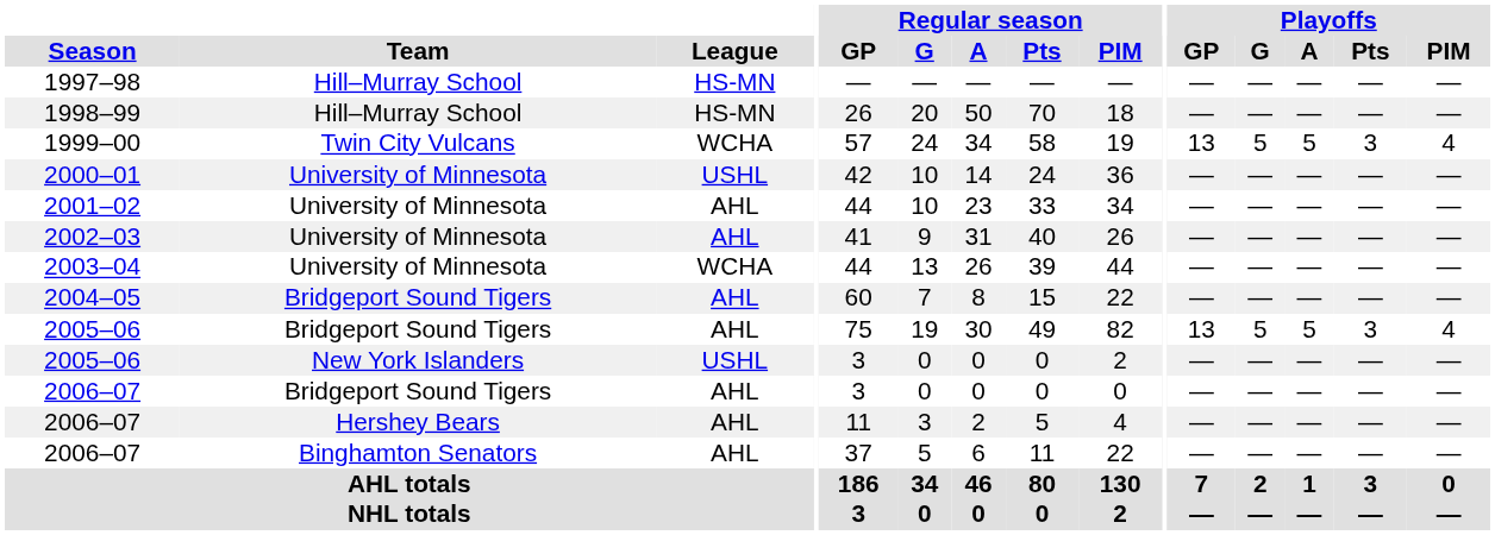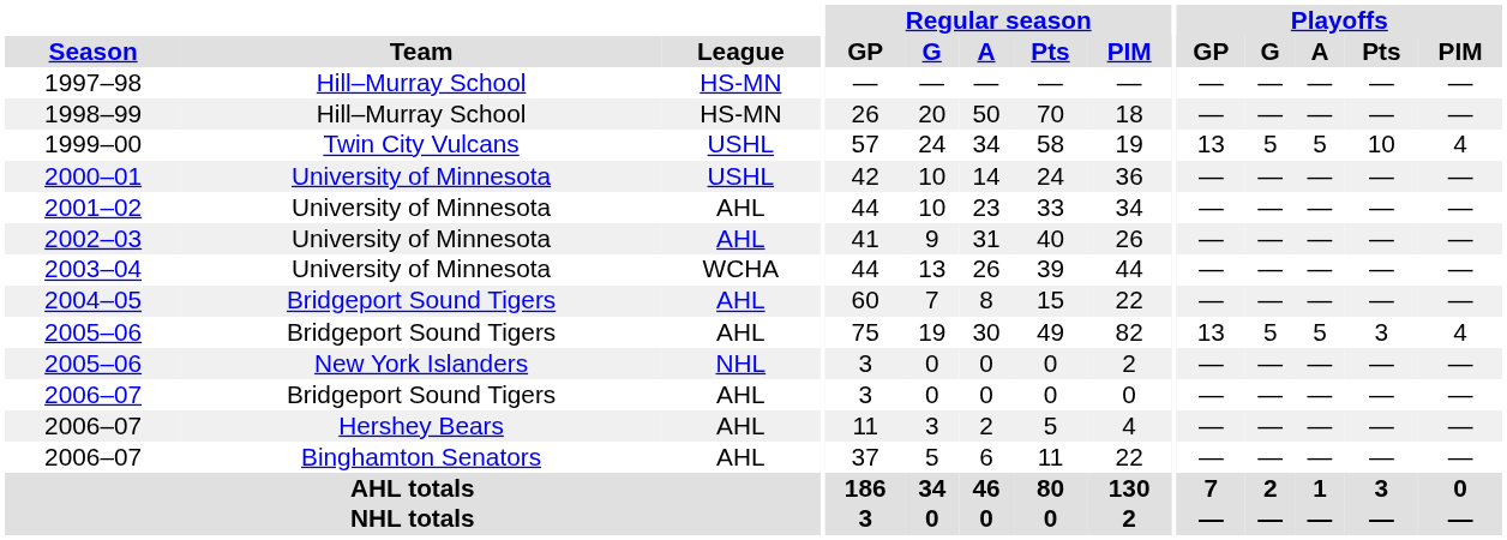 <table border="0" cellpadding="1" cellspacing="0" style="text-align:center; width:60em">
 <tr bgcolor="#e0e0e0">
 <th colspan="3" bgcolor="#ffffff"></th>
 <th rowspan="100" bgcolor="#ffffff"></th>
 <th colspan="5"><a href='#'>Regular season</a></th>
 <th rowspan="100" bgcolor="#ffffff"></th>
 <th colspan="5"><a href='#'>Playoffs</a></th>
 </tr>
 <tr bgcolor="#e0e0e0">
 <th><a href='#'>Season</a></th>
 <th>Team</th>
 <th>League</th>
 <th>GP</th>
 <th><a href='#'>G</a></th>
 <th><a href='#'>A</a></th>
 <th><a href='#'>Pts</a></th>
 <th><a href='#'>PIM</a></th>
 <th>GP</th>
 <th>G</th>
 <th>A</th>
 <th>Pts</th>
 <th>PIM</th>
 </tr>
 <tr>
 <td>1997–98</td>
 <td><a href='#'>Hill–Murray School</a></td>
 <td><a href='#'>HS-MN</a></td>
 <td>—</td>
 <td>—</td>
 <td>—</td>
 <td>—</td>
 <td>—</td>
 <td>—</td>
 <td>—</td>
 <td>—</td>
 <td>—</td>
 <td>—</td>
 </tr>
 <tr bgcolor="#f0f0f0">
 <td>1998–99</td>
 <td>Hill–Murray School</td>
 <td>HS-MN</td>
 <td>26</td>
 <td>20</td>
 <td>50</td>
 <td>70</td>
 <td>18</td>
 <td>—</td>
 <td>—</td>
 <td>—</td>
 <td>—</td>
 <td>—</td>
 </tr>
 <tr>
 <td>1999–00</td>
 <td><a href='#'>Twin City Vulcans</a></td>
-<td>WCHA</td>
+<td><a href='#'>USHL</a></td>
 <td>57</td>
 <td>24</td>
 <td>34</td>
 <td>58</td>
 <td>19</td>
 <td>13</td>
 <td>5</td>
 <td>5</td>
-<td>3</td>
+<td>10</td>
 <td>4</td>
 </tr>
 <tr bgcolor="#f0f0f0">
 <td><a href='#'>2000–01</a></td>
 <td><a href='#'>University of Minnesota</a></td>
 <td><a href='#'>USHL</a></td>
 <td>42</td>
 <td>10</td>
 <td>14</td>
 <td>24</td>
 <td>36</td>
 <td>—</td>
 <td>—</td>
 <td>—</td>
 <td>—</td>
 <td>—</td>
 </tr>
 <tr>
 <td><a href='#'>2001–02</a></td>
 <td>University of Minnesota</td>
 <td>AHL</td>
 <td>44</td>
 <td>10</td>
 <td>23</td>
 <td>33</td>
 <td>34</td>
 <td>—</td>
 <td>—</td>
 <td>—</td>
 <td>—</td>
 <td>—</td>
 </tr>
 <tr bgcolor="#f0f0f0">
 <td><a href='#'>2002–03</a></td>
 <td>University of Minnesota</td>
 <td><a href='#'>AHL</a></td>
 <td>41</td>
 <td>9</td>
 <td>31</td>
 <td>40</td>
 <td>26</td>
 <td>—</td>
 <td>—</td>
 <td>—</td>
 <td>—</td>
 <td>—</td>
 </tr>
 <tr>
 <td><a href='#'>2003–04</a></td>
 <td>University of Minnesota</td>
 <td>WCHA</td>
 <td>44</td>
 <td>13</td>
 <td>26</td>
 <td>39</td>
 <td>44</td>
 <td>—</td>
 <td>—</td>
 <td>—</td>
 <td>—</td>
 <td>—</td>
 </tr>
 <tr bgcolor="#f0f0f0">
 <td><a href='#'>2004–05</a></td>
 <td><a href='#'>Bridgeport Sound Tigers</a></td>
 <td><a href='#'>AHL</a></td>
 <td>60</td>
 <td>7</td>
 <td>8</td>
 <td>15</td>
 <td>22</td>
 <td>—</td>
 <td>—</td>
 <td>—</td>
 <td>—</td>
 <td>—</td>
 </tr>
 <tr>
 <td><a href='#'>2005–06</a></td>
 <td>Bridgeport Sound Tigers</td>
 <td>AHL</td>
 <td>75</td>
 <td>19</td>
 <td>30</td>
 <td>49</td>
 <td>82</td>
 <td>13</td>
 <td>5</td>
 <td>5</td>
 <td>3</td>
 <td>4</td>
 </tr>
 <tr bgcolor="#f0f0f0">
 <td><a href='#'>2005–06</a></td>
 <td><a href='#'>New York Islanders</a></td>
-<td><a href='#'>USHL</a></td>
+<td><a href='#'>NHL</a></td>
 <td>3</td>
 <td>0</td>
 <td>0</td>
 <td>0</td>
 <td>2</td>
 <td>—</td>
 <td>—</td>
 <td>—</td>
 <td>—</td>
 <td>—</td>
 </tr>
 <tr>
 <td><a href='#'>2006–07</a></td>
 <td>Bridgeport Sound Tigers</td>
 <td>AHL</td>
 <td>3</td>
 <td>0</td>
 <td>0</td>
 <td>0</td>
 <td>0</td>
 <td>—</td>
 <td>—</td>
 <td>—</td>
 <td>—</td>
 <td>—</td>
 </tr>
 <tr bgcolor="#f0f0f0">
 <td>2006–07</td>
 <td><a href='#'>Hershey Bears</a></td>
 <td>AHL</td>
 <td>11</td>
 <td>3</td>
 <td>2</td>
 <td>5</td>
 <td>4</td>
 <td>—</td>
 <td>—</td>
 <td>—</td>
 <td>—</td>
 <td>—</td>
 </tr>
 <tr>
 <td>2006–07</td>
 <td><a href='#'>Binghamton Senators</a></td>
 <td>AHL</td>
 <td>37</td>
 <td>5</td>
 <td>6</td>
 <td>11</td>
 <td>22</td>
 <td>—</td>
 <td>—</td>
 <td>—</td>
 <td>—</td>
 <td>—</td>
 </tr>
 <tr bgcolor="#e0e0e0">
 <th colspan="3">AHL totals</th>
 <th>186</th>
 <th>34</th>
 <th>46</th>
 <th>80</th>
 <th>130</th>
 <th>7</th>
 <th>2</th>
 <th>1</th>
 <th>3</th>
 <th>0</th>
 </tr>
 <tr bgcolor="#e0e0e0">
 <th colspan="3">NHL totals</th>
 <th>3</th>
 <th>0</th>
 <th>0</th>
 <th>0</th>
 <th>2</th>
 <th>—</th>
 <th>—</th>
 <th>—</th>
 <th>—</th>
 <th>—</th>
 </tr>
 </table>
